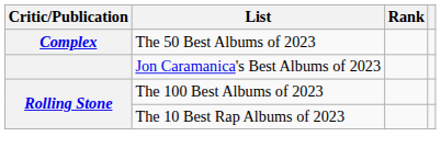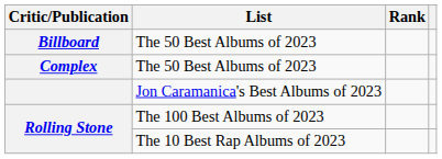 <table class="wikitable sortable plainrowheaders" style="border:none; margin:0;">
 <tr>
 <th scope="col">Critic/Publication</th>
 <th scope="col" class="unsortable">List</th>
 <th scope="col" data-sort-type="number">Rank</th>
 <th scope="col" class="unsortable"></th>
+</tr>
+<tr>
+<th scope="row"><em><a href='#'>Billboard</a></em></th>
+<td>The 50 Best Albums of 2023</td>
+<td></td>
+<td></td>
 </tr>
 <tr>
 <th scope="row"><em><a href='#'>Complex</a></em></th>
 <td>The 50 Best Albums of 2023</td>
 <td></td>
 <td></td>
 </tr>
 <tr>
 <th scope="row"></th>
 <td><a href='#'>Jon Caramanica</a>'s Best Albums of 2023</td>
 <td></td>
 <td></td>
 </tr>
 <tr>
 <th scope="row" rowspan="2"><em><a href='#'>Rolling Stone</a></em></th>
 <td>The 100 Best Albums of 2023</td>
 <td></td>
 <td></td>
 </tr>
 <tr>
 <td>The 10 Best Rap Albums of 2023</td>
 <td></td>
 <td></td>
 </tr>
 </table>
